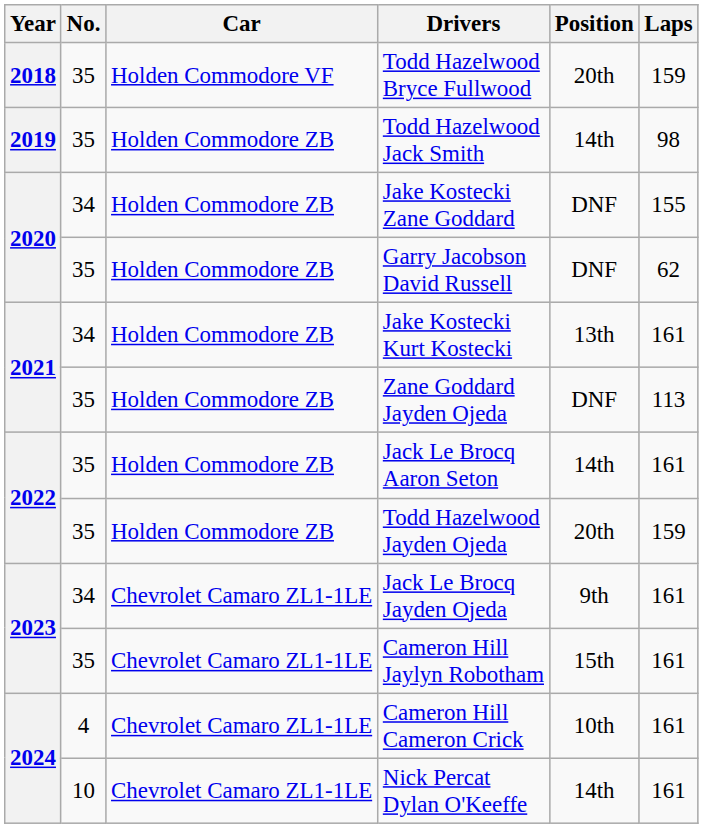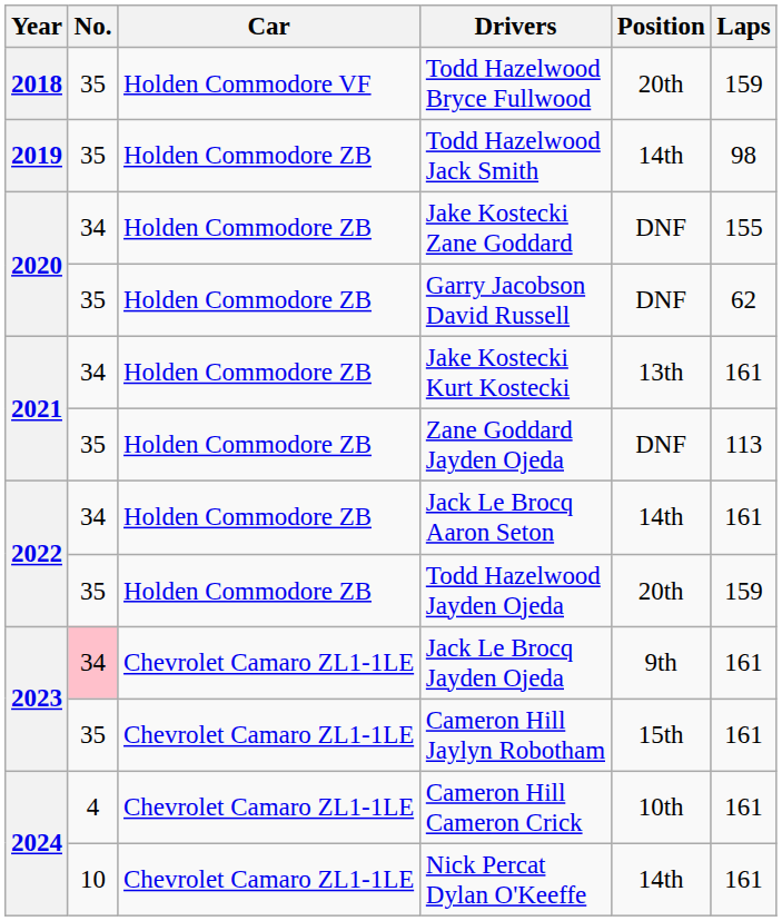 <table class="wikitable" style="font-size: 95%;">
 <tr>
 <th>Year</th>
 <th>No.</th>
 <th>Car</th>
 <th>Drivers</th>
 <th>Position</th>
 <th>Laps</th>
 </tr>
 <tr>
 <th><a href='#'>2018</a></th>
 <td align="center">35</td>
 <td><a href='#'>Holden Commodore VF</a></td>
 <td> <a href='#'>Todd Hazelwood</a><br> <a href='#'>Bryce Fullwood</a></td>
 <td align="center">20th</td>
 <td align="center">159</td>
 </tr>
 <tr>
 <th><a href='#'>2019</a></th>
 <td align="center">35</td>
 <td><a href='#'>Holden Commodore ZB</a></td>
 <td> <a href='#'>Todd Hazelwood</a><br> <a href='#'>Jack Smith</a></td>
 <td align="center">14th</td>
 <td align="center">98</td>
 </tr>
 <tr>
 <th rowspan=2><a href='#'>2020</a></th>
 <td align="center">34</td>
 <td><a href='#'>Holden Commodore ZB</a></td>
 <td> <a href='#'>Jake Kostecki</a><br> <a href='#'>Zane Goddard</a></td>
 <td align="center">DNF</td>
 <td align="center">155</td>
 </tr>
 <tr>
 <td align="center">35</td>
 <td><a href='#'>Holden Commodore ZB</a></td>
 <td> <a href='#'>Garry Jacobson</a><br> <a href='#'>David Russell</a></td>
 <td align="center">DNF</td>
 <td align="center">62</td>
 </tr>
 <tr>
 <th rowspan=2><a href='#'>2021</a></th>
 <td align="center">34</td>
 <td><a href='#'>Holden Commodore ZB</a></td>
 <td> <a href='#'>Jake Kostecki</a><br> <a href='#'>Kurt Kostecki</a></td>
 <td align="center">13th</td>
 <td align="center">161</td>
 </tr>
 <tr>
 <td align="center">35</td>
 <td><a href='#'>Holden Commodore ZB</a></td>
 <td> <a href='#'>Zane Goddard</a><br> <a href='#'>Jayden Ojeda</a></td>
 <td align="center">DNF</td>
 <td align="center">113</td>
 </tr>
 <tr>
 <th rowspan=2><a href='#'>2022</a></th>
-<td align="center">35</td>
+<td align="center">34</td>
 <td><a href='#'>Holden Commodore ZB</a></td>
 <td> <a href='#'>Jack Le Brocq</a><br> <a href='#'>Aaron Seton</a></td>
 <td align="center">14th</td>
 <td align="center">161</td>
 </tr>
 <tr>
 <td align="center">35</td>
 <td><a href='#'>Holden Commodore ZB</a></td>
 <td> <a href='#'>Todd Hazelwood</a><br> <a href='#'>Jayden Ojeda</a></td>
 <td align="center">20th</td>
 <td align="center">159</td>
 </tr>
 <tr>
 <th rowspan=2><a href='#'>2023</a></th>
-<td align="center">34</td>
+<td align="center" style="background: pink;">34</td>
 <td><a href='#'>Chevrolet Camaro ZL1-1LE</a></td>
 <td> <a href='#'>Jack Le Brocq</a><br> <a href='#'>Jayden Ojeda</a></td>
 <td align="center">9th</td>
 <td align="center">161</td>
 </tr>
 <tr>
 <td align="center">35</td>
 <td><a href='#'>Chevrolet Camaro ZL1-1LE</a></td>
 <td> <a href='#'>Cameron Hill</a><br> <a href='#'>Jaylyn Robotham</a></td>
 <td align="center">15th</td>
 <td align="center">161</td>
 </tr>
 <tr>
 <th rowspan=2><a href='#'>2024</a></th>
 <td align="center">4</td>
 <td><a href='#'>Chevrolet Camaro ZL1-1LE</a></td>
 <td> <a href='#'>Cameron Hill</a><br> <a href='#'>Cameron Crick</a></td>
 <td align="center">10th</td>
 <td align="center">161</td>
 </tr>
 <tr>
 <td align="center">10</td>
 <td><a href='#'>Chevrolet Camaro ZL1-1LE</a></td>
 <td> <a href='#'>Nick Percat</a><br> <a href='#'>Dylan O'Keeffe</a></td>
 <td align="center">14th</td>
 <td align="center">161</td>
 </tr>
 </table>
